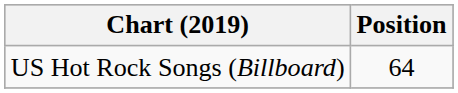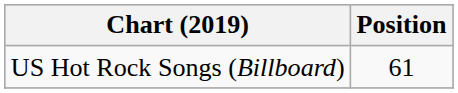 <table class="wikitable">
 <tr>
 <th>Chart (2019)</th>
 <th>Position</th>
 </tr>
 <tr>
 <td>US Hot Rock Songs (<em>Billboard</em>)</td>
-<td style="text-align:center;">64</td>
+<td style="text-align:center;">61</td>
 </tr>
 </table>
